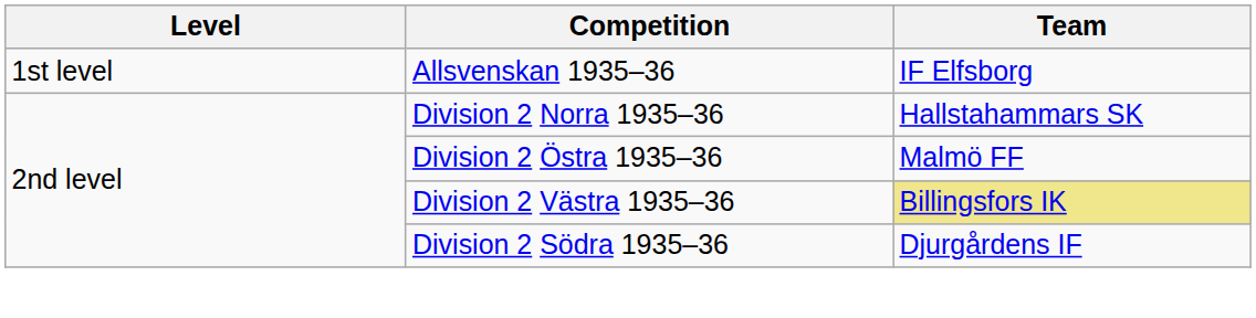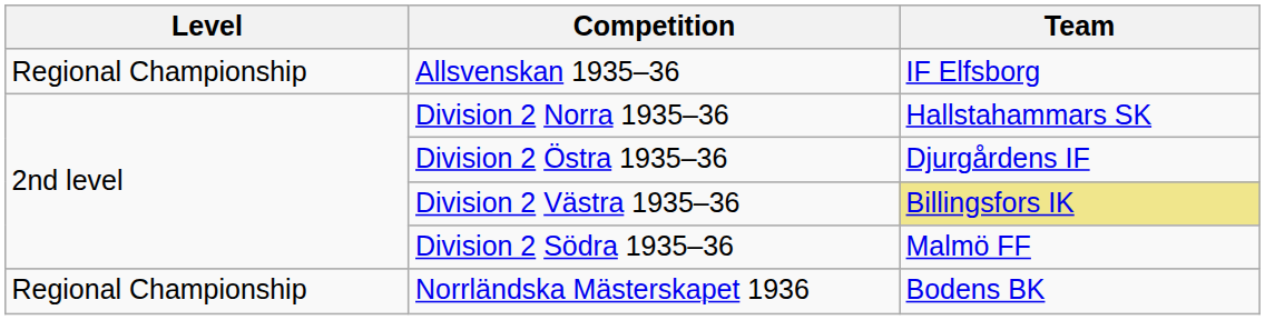 <table class="wikitable" style="text-align: left;">
 <tr>
 <th style="width: 225px;">Level</th>
 <th style="width: 275px;">Competition</th>
 <th style="width: 200px;">Team</th>
 </tr>
 <tr>
-<td>1st level</td>
+<td>Regional Championship</td>
 <td><a href='#'>Allsvenskan</a> 1935–36</td>
 <td><a href='#'>IF Elfsborg</a></td>
 </tr>
 <tr>
 <td rowspan=4>2nd level</td>
 <td><a href='#'>Division 2</a> <a href='#'>Norra</a> 1935–36</td>
 <td><a href='#'>Hallstahammars SK</a></td>
 </tr>
 <tr>
 <td><a href='#'>Division 2</a> <a href='#'>Östra</a> 1935–36</td>
-<td><a href='#'>Malmö FF</a></td>
+<td><a href='#'>Djurgårdens IF</a></td>
 </tr>
 <tr>
 <td><a href='#'>Division 2</a> <a href='#'>Västra</a> 1935–36</td>
 <td style="background: khaki;"><a href='#'>Billingsfors IK</a></td>
 </tr>
 <tr>
 <td><a href='#'>Division 2</a> <a href='#'>Södra</a> 1935–36</td>
-<td><a href='#'>Djurgårdens IF</a></td>
+<td><a href='#'>Malmö FF</a></td>
+</tr>
+<tr>
+<td>Regional Championship</td>
+<td><a href='#'>Norrländska Mästerskapet</a> 1936</td>
+<td><a href='#'>Bodens BK</a></td>
 </tr>
 </table>
